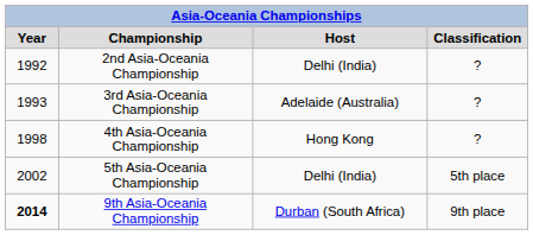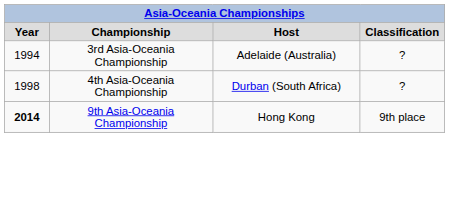 <table class="wikitable" style=font-size:90%>
 <tr align=center style="background:#B0C4DE;">
 <td colspan=4><strong><a href='#'>Asia-Oceania Championships</a></strong></td>
 </tr>
 <tr align=center bgcolor="#dddddd">
 <td width=50><strong>Year</strong></td>
 <td width=200><strong>Championship</strong></td>
 <td width=180><strong>Host</strong></td>
 <td width=100><strong>Classification</strong></td>
 </tr>
 <tr align=center>
-<td>1992</td>
-<td>2nd Asia-Oceania Championship</td>
-<td>Delhi (India)</td>
-<td align="center">?</td>
-</tr>
-<tr align=center>
-<td>1993</td>
+<td>1994</td>
 <td>3rd Asia-Oceania Championship</td>
 <td>Adelaide (Australia)</td>
 <td align="center">?</td>
 </tr>
 <tr align=center>
 <td>1998</td>
 <td>4th Asia-Oceania Championship</td>
-<td>Hong Kong</td>
+<td><a href='#'>Durban</a> (South Africa)</td>
 <td align="center">?</td>
-</tr>
-<tr align=center>
-<td>2002</td>
-<td>5th Asia-Oceania Championship</td>
-<td>Delhi (India)</td>
-<td align="center">5th place</td>
 </tr>
 <tr align=center>
 <td><strong>2014</strong></td>
 <td><a href='#'>9th Asia-Oceania Championship</a></td>
-<td><a href='#'>Durban</a> (South Africa)</td>
+<td>Hong Kong</td>
 <td align="center">9th place</td>
 </tr>
 </table>
